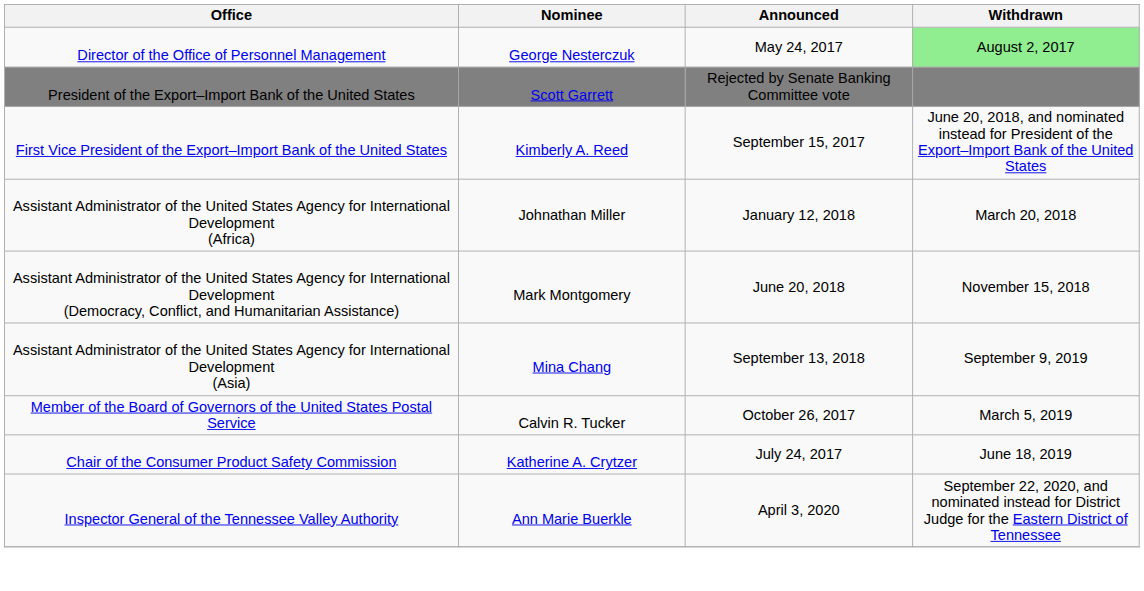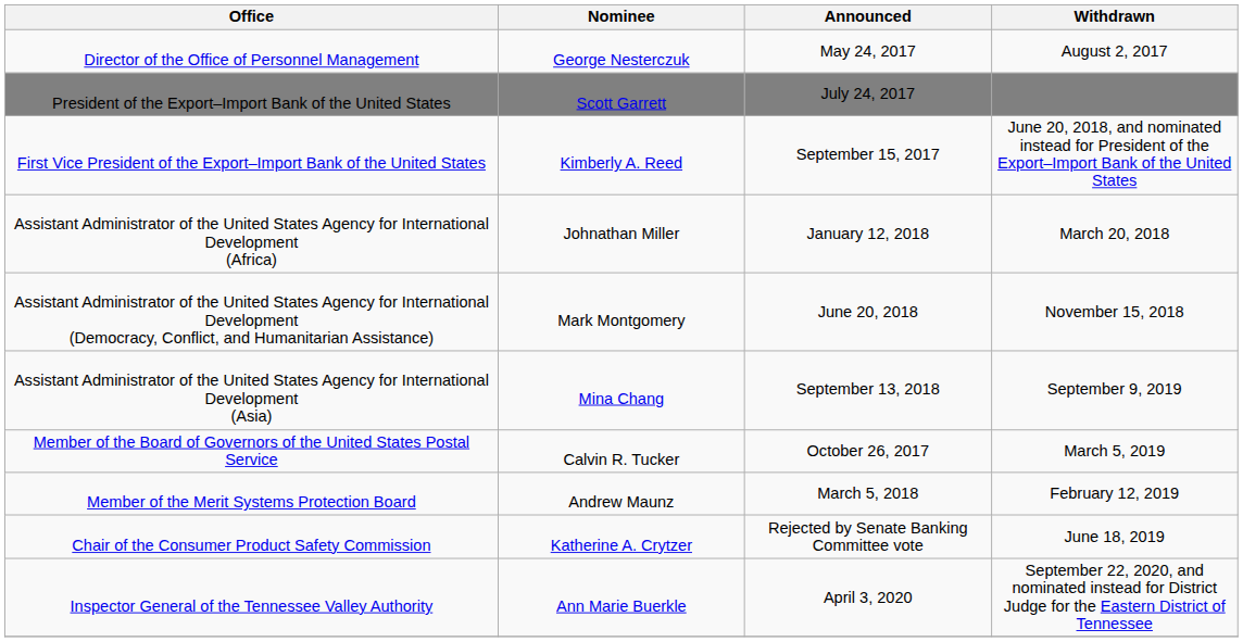 <table class="wikitable sortable" style="text-align:center">
 <tr>
 <th style="width:40%;">Office</th>
 <th style="width:20%;">Nominee</th>
 <th style="width:20%;">Announced</th>
 <th style="width:20%;">Withdrawn</th>
 </tr>
 <tr>
 <td><br><a href='#'>Director of the Office of Personnel Management</a></td>
 <td><br><a href='#'>George Nesterczuk</a></td>
 <td>May 24, 2017</td>
-<td style="background: lightgreen;">August 2, 2017</td>
+<td>August 2, 2017</td>
 </tr>
 <tr style="background:grey;">
 <td><br>President of the Export–Import Bank of the United States</td>
 <td><br><a href='#'>Scott Garrett</a></td>
-<td>Rejected by Senate Banking Committee vote</td>
+<td>July 24, 2017</td>
 <td></td>
 </tr>
 <tr>
 <td><br><a href='#'>First Vice President of the Export–Import Bank of the United States</a></td>
 <td><br><a href='#'>Kimberly A. Reed</a></td>
 <td>September 15, 2017</td>
 <td>June 20, 2018, and nominated instead for President of the <a href='#'>Export–Import Bank of the United States</a></td>
 </tr>
 <tr>
 <td><br>Assistant Administrator of the United States Agency for International Development<br>(Africa)</td>
 <td>Johnathan Miller</td>
 <td>January 12, 2018</td>
 <td>March 20, 2018</td>
 </tr>
 <tr>
 <td><br>Assistant Administrator of the United States Agency for International Development<br>(Democracy, Conflict, and Humanitarian Assistance)</td>
 <td><br>Mark Montgomery</td>
 <td>June 20, 2018</td>
 <td>November 15, 2018</td>
 </tr>
 <tr>
 <td><br>Assistant Administrator of the United States Agency for International Development<br>(Asia)</td>
 <td><br><a href='#'>Mina Chang</a></td>
 <td>September 13, 2018</td>
 <td>September 9, 2019</td>
 </tr>
 <tr>
 <td><a href='#'>Member of the Board of Governors of the United States Postal Service</a></td>
 <td><br>Calvin R. Tucker</td>
 <td>October 26, 2017</td>
 <td>March 5, 2019</td>
 </tr>
 <tr>
+<td><br><a href='#'>Member of the Merit Systems Protection Board</a></td>
+<td><br>Andrew Maunz</td>
+<td>March 5, 2018</td>
+<td>February 12, 2019</td>
+</tr>
+<tr>
 <td><br><a href='#'>Chair of the Consumer Product Safety Commission</a></td>
 <td><br><a href='#'>Katherine A. Crytzer</a></td>
-<td>July 24, 2017</td>
+<td>Rejected by Senate Banking Committee vote</td>
 <td>June 18, 2019</td>
 </tr>
 <tr>
 <td><br><a href='#'>Inspector General of the Tennessee Valley Authority</a></td>
 <td><br><a href='#'>Ann Marie Buerkle</a></td>
 <td>April 3, 2020</td>
 <td>September 22, 2020, and nominated instead for District Judge for the <a href='#'>Eastern District of Tennessee</a></td>
 </tr>
 <tr>
 </tr>
 </table>
